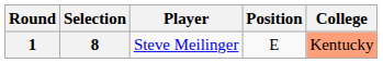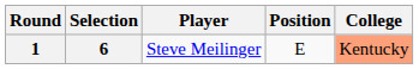 <table class="wikitable" style="font-size: 95%; text-align: center;">
 <tr>
 <th>Round</th>
 <th>Selection</th>
 <th>Player</th>
 <th>Position</th>
 <th>College</th>
 </tr>
 <tr>
 <th>1</th>
-<th>8</th>
+<th>6</th>
 <td><a href='#'>Steve Meilinger</a></td>
 <td>E</td>
 <td style="background: lightsalmon;">Kentucky</td>
 </tr>
 </table>
